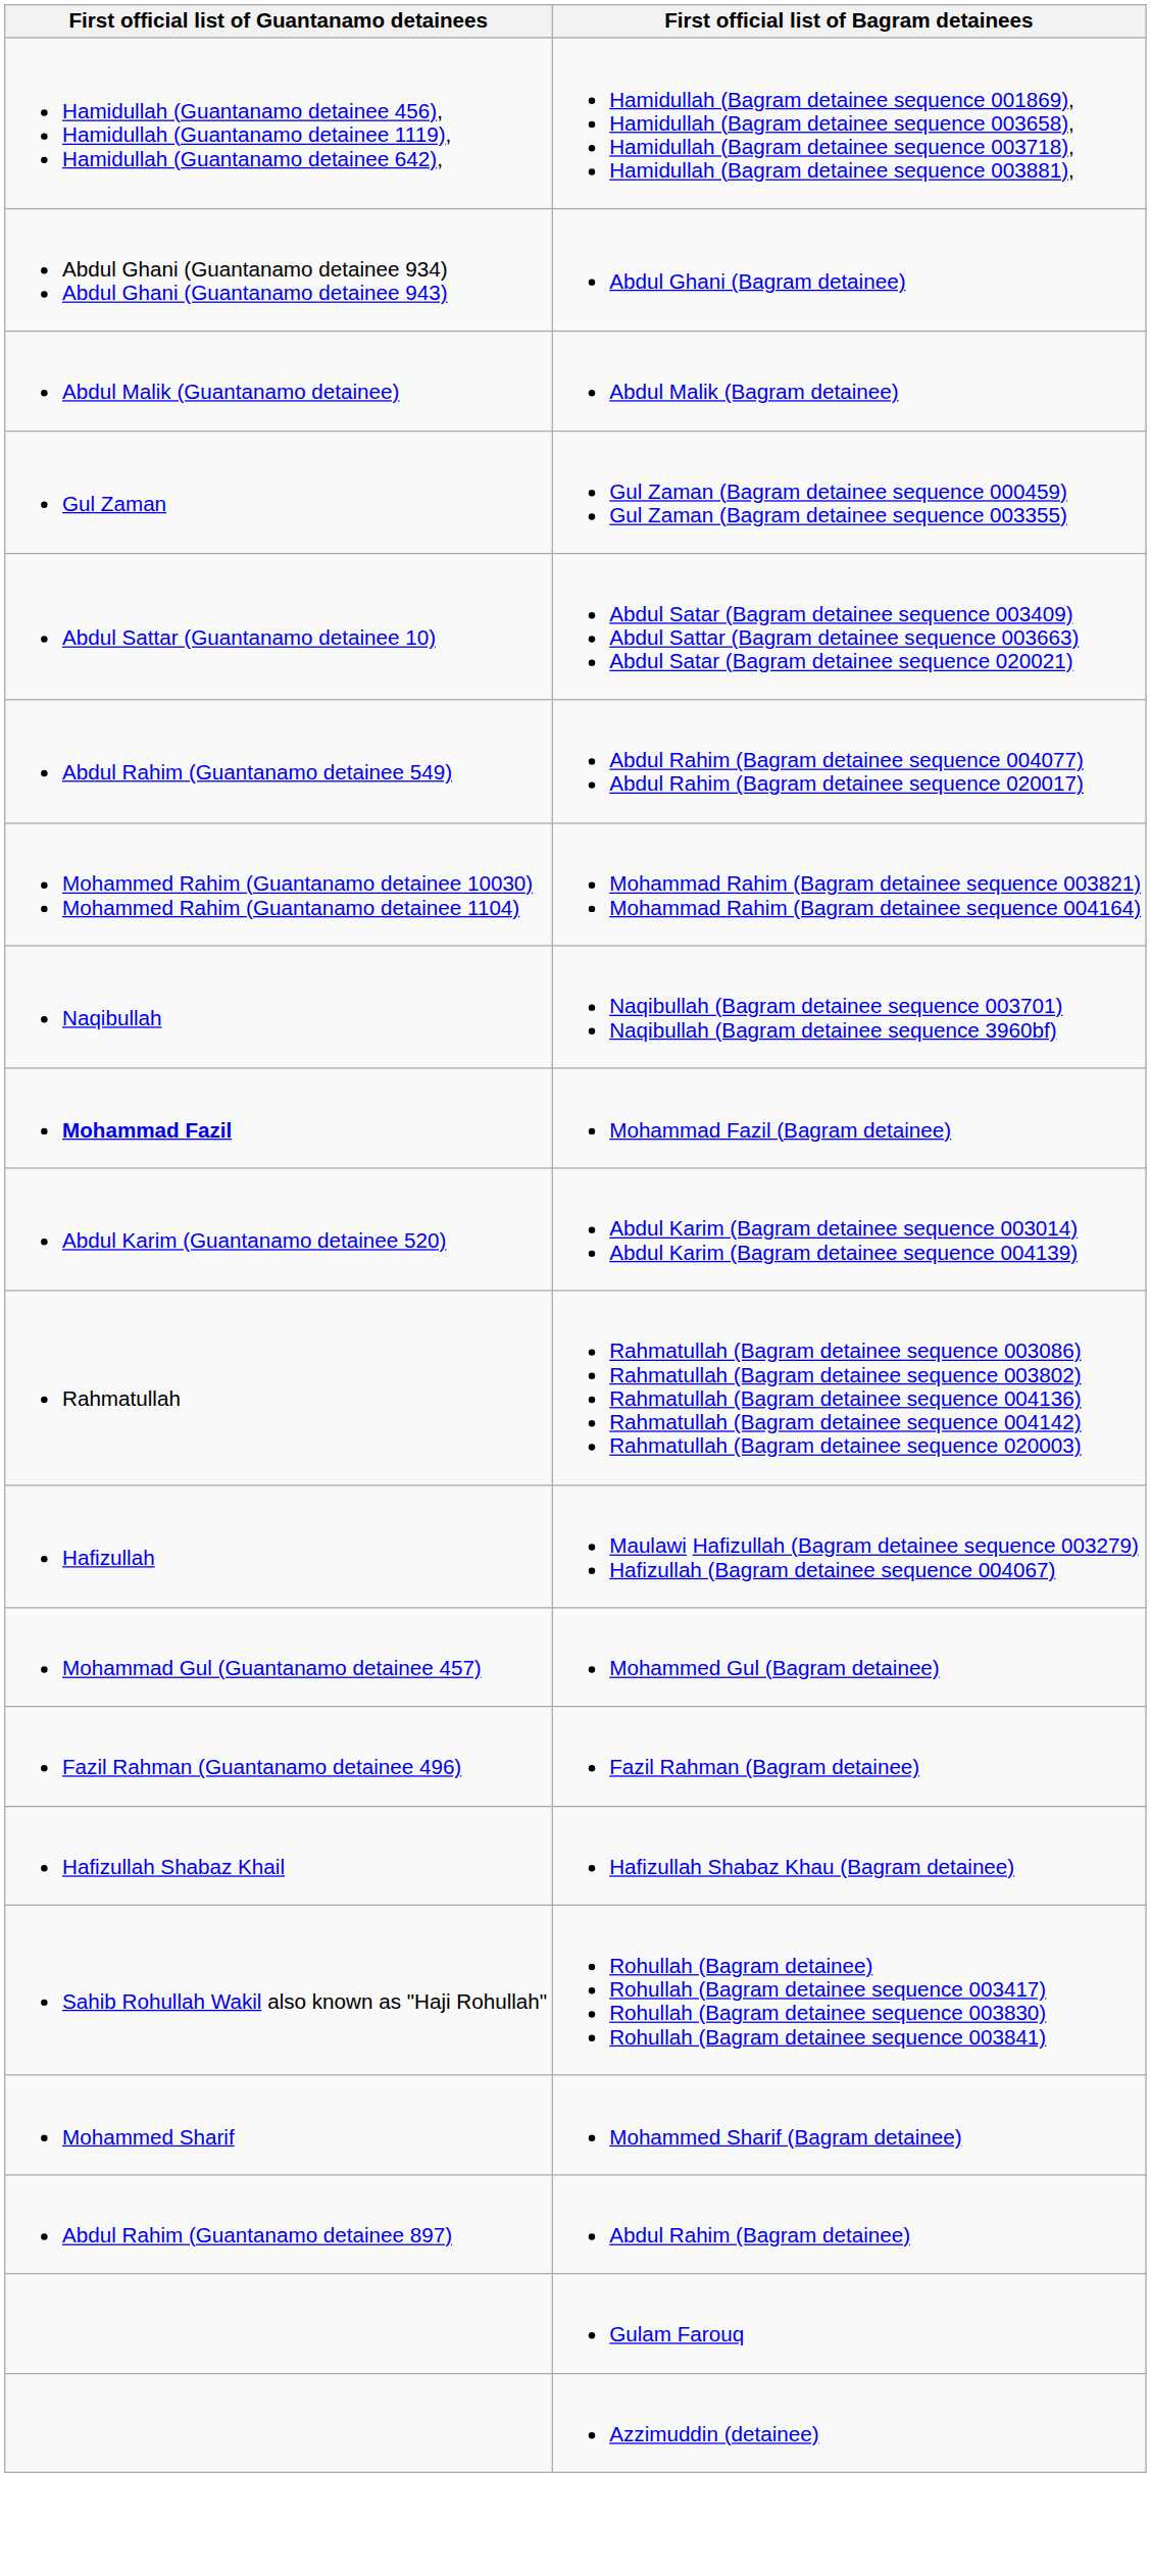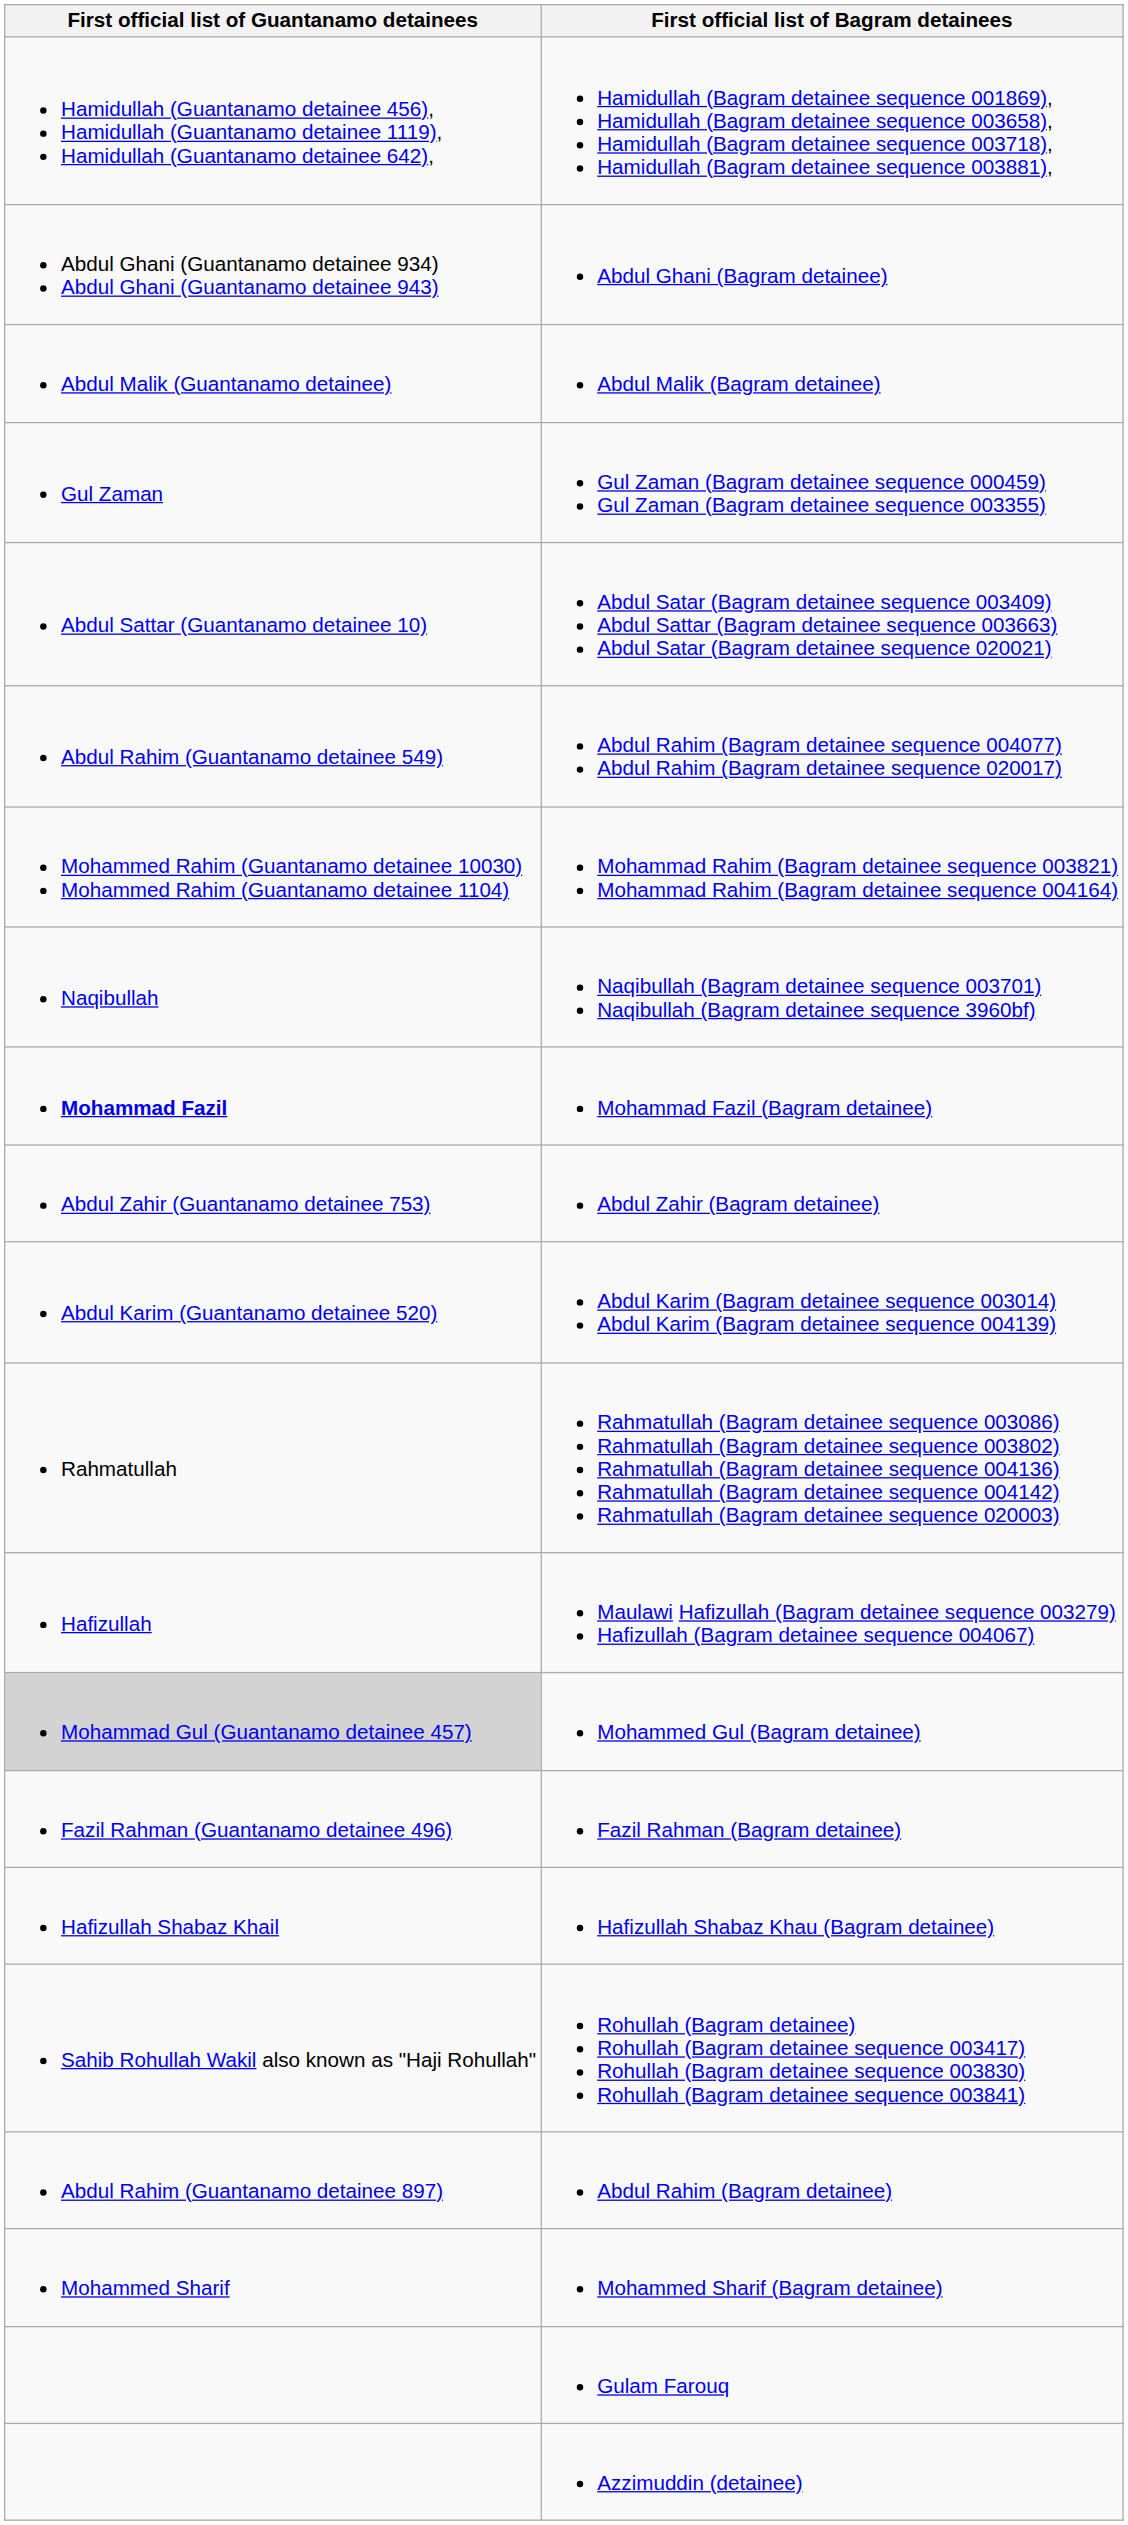 <table class="wikitable">
 <tr>
 <th><strong>First official list of Guantanamo detainees</strong></th>
 <th><strong>First official list of Bagram detainees</strong></th>
 </tr>
 <tr>
 <td><br><ul><li><a href='#'>Hamidullah (Guantanamo detainee 456)</a>,</li><li><a href='#'>Hamidullah (Guantanamo detainee 1119)</a>,</li><li><a href='#'>Hamidullah (Guantanamo detainee 642)</a>,</li></ul></td>
 <td><br><ul><li><a href='#'>Hamidullah (Bagram detainee sequence 001869)</a>,</li><li><a href='#'>Hamidullah (Bagram detainee sequence 003658)</a>,</li><li><a href='#'>Hamidullah (Bagram detainee sequence 003718)</a>,</li><li><a href='#'>Hamidullah (Bagram detainee sequence 003881)</a>,</li></ul></td>
 </tr>
 <tr>
 <td><br><ul><li>Abdul Ghani (Guantanamo detainee 934)</li><li><a href='#'>Abdul Ghani (Guantanamo detainee 943)</a></li></ul></td>
 <td><br><ul><li><a href='#'>Abdul Ghani (Bagram detainee)</a></li></ul></td>
 </tr>
 <tr>
 <td><br><ul><li><a href='#'>Abdul Malik (Guantanamo detainee)</a></li></ul></td>
 <td><br><ul><li><a href='#'>Abdul Malik (Bagram detainee)</a></li></ul></td>
 </tr>
 <tr>
 <td><br><ul><li><a href='#'>Gul Zaman</a></li></ul></td>
 <td><br><ul><li><a href='#'>Gul Zaman (Bagram detainee sequence 000459)</a></li><li><a href='#'>Gul Zaman (Bagram detainee sequence 003355)</a></li></ul></td>
 </tr>
 <tr>
 <td><br><ul><li><a href='#'>Abdul Sattar (Guantanamo detainee 10)</a></li></ul></td>
 <td><br><ul><li><a href='#'>Abdul Satar (Bagram detainee sequence 003409)</a></li><li><a href='#'>Abdul Sattar (Bagram detainee sequence 003663)</a></li><li><a href='#'>Abdul Satar (Bagram detainee sequence 020021)</a></li></ul></td>
 </tr>
 <tr>
 <td><br><ul><li><a href='#'>Abdul Rahim (Guantanamo detainee 549)</a></li></ul></td>
 <td><br><ul><li><a href='#'>Abdul Rahim (Bagram detainee sequence 004077)</a></li><li><a href='#'>Abdul Rahim (Bagram detainee sequence 020017)</a></li></ul></td>
 </tr>
 <tr>
 <td><br><ul><li><a href='#'>Mohammed Rahim (Guantanamo detainee 10030)</a></li><li><a href='#'>Mohammed Rahim (Guantanamo detainee 1104)</a></li></ul></td>
 <td><br><ul><li><a href='#'>Mohammad Rahim (Bagram detainee sequence 003821)</a></li><li><a href='#'>Mohammad Rahim (Bagram detainee sequence 004164)</a></li></ul></td>
 </tr>
 <tr>
 <td><br><ul><li><a href='#'>Naqibullah</a></li></ul></td>
 <td><br><ul><li><a href='#'>Naqibullah (Bagram detainee sequence 003701)</a></li><li><a href='#'>Naqibullah (Bagram detainee sequence 3960bf)</a></li></ul></td>
 </tr>
 <tr>
 <td><strong><br><ul><li><a href='#'>Mohammad Fazil</a></li></ul></strong></td>
 <td><br><ul><li><a href='#'>Mohammad Fazil (Bagram detainee)</a></li></ul></td>
 </tr>
 <tr>
+<td><br><ul><li><a href='#'>Abdul Zahir (Guantanamo detainee 753)</a></li></ul></td>
+<td><br><ul><li><a href='#'>Abdul Zahir (Bagram detainee)</a></li></ul></td>
+</tr>
+<tr>
 <td><br><ul><li><a href='#'>Abdul Karim (Guantanamo detainee 520)</a></li></ul></td>
 <td><br><ul><li><a href='#'>Abdul Karim (Bagram detainee sequence 003014)</a></li><li><a href='#'>Abdul Karim (Bagram detainee sequence 004139)</a></li></ul></td>
 </tr>
 <tr>
 <td><br><ul><li>Rahmatullah</li></ul></td>
 <td><br><ul><li><a href='#'>Rahmatullah (Bagram detainee sequence 003086)</a></li><li><a href='#'>Rahmatullah (Bagram detainee sequence 003802)</a></li><li><a href='#'>Rahmatullah (Bagram detainee sequence 004136)</a></li><li><a href='#'>Rahmatullah (Bagram detainee sequence 004142)</a></li><li><a href='#'>Rahmatullah (Bagram detainee sequence 020003)</a></li></ul></td>
 </tr>
 <tr>
 <td><br><ul><li><a href='#'>Hafizullah</a></li></ul></td>
 <td><br><ul><li><a href='#'>Maulawi</a> <a href='#'>Hafizullah (Bagram detainee sequence 003279)</a></li><li><a href='#'>Hafizullah (Bagram detainee sequence 004067)</a></li></ul></td>
 </tr>
 <tr>
-<td><br><ul><li><a href='#'>Mohammad Gul (Guantanamo detainee 457)</a></li></ul></td>
+<td style="background: lightgrey;"><br><ul><li><a href='#'>Mohammad Gul (Guantanamo detainee 457)</a></li></ul></td>
 <td><br><ul><li><a href='#'>Mohammed Gul (Bagram detainee)</a></li></ul></td>
 </tr>
 <tr>
 <td><br><ul><li><a href='#'>Fazil Rahman (Guantanamo detainee 496)</a></li></ul></td>
 <td><br><ul><li><a href='#'>Fazil Rahman (Bagram detainee)</a></li></ul></td>
 </tr>
 <tr>
 <td><br><ul><li><a href='#'>Hafizullah Shabaz Khail</a></li></ul></td>
 <td><br><ul><li><a href='#'>Hafizullah Shabaz Khau (Bagram detainee)</a></li></ul></td>
 </tr>
 <tr>
 <td><br><ul><li><a href='#'>Sahib Rohullah Wakil</a> also known as "Haji Rohullah"</li></ul></td>
 <td><br><ul><li><a href='#'>Rohullah (Bagram detainee)</a></li><li><a href='#'>Rohullah (Bagram detainee sequence 003417)</a></li><li><a href='#'>Rohullah (Bagram detainee sequence 003830)</a></li><li><a href='#'>Rohullah (Bagram detainee sequence 003841)</a></li></ul></td>
 </tr>
 <tr>
+<td><br><ul><li><a href='#'>Abdul Rahim (Guantanamo detainee 897)</a></li></ul></td>
+<td><br><ul><li><a href='#'>Abdul Rahim (Bagram detainee)</a></li></ul></td>
+</tr>
+<tr>
 <td><br><ul><li><a href='#'>Mohammed Sharif</a></li></ul></td>
 <td><br><ul><li><a href='#'>Mohammed Sharif (Bagram detainee)</a></li></ul></td>
-</tr>
-<tr>
-<td><br><ul><li><a href='#'>Abdul Rahim (Guantanamo detainee 897)</a></li></ul></td>
-<td><br><ul><li><a href='#'>Abdul Rahim (Bagram detainee)</a></li></ul></td>
 </tr>
 <tr>
 <td></td>
 <td><br><ul><li><a href='#'>Gulam Farouq</a></li></ul></td>
 </tr>
 <tr>
 <td></td>
 <td><br><ul><li><a href='#'>Azzimuddin (detainee)</a></li></ul></td>
 </tr>
 </table>
